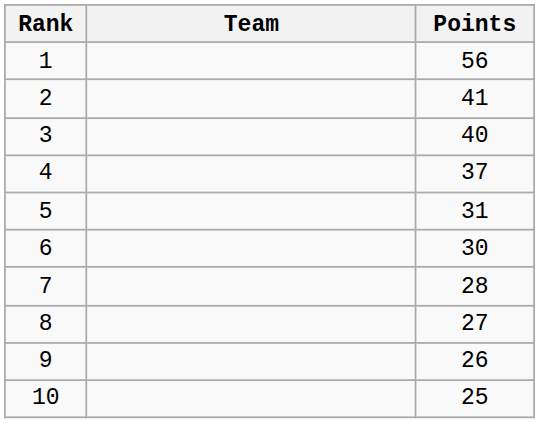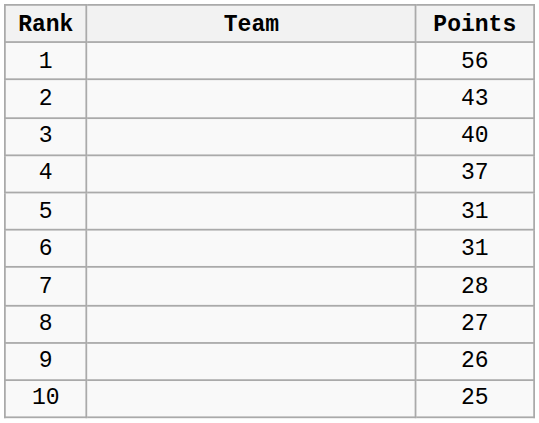 <table class="wikitable" style="text-align:center;">
 <tr>
 <th width=40>Rank</th>
 <th width=180>Team</th>
 <th width=60>Points</th>
 </tr>
 <tr>
 <td>1</td>
 <td align=left></td>
 <td>56</td>
 </tr>
 <tr>
 <td>2</td>
 <td align=left></td>
-<td>41</td>
+<td>43</td>
 </tr>
 <tr>
 <td>3</td>
 <td align=left></td>
 <td>40</td>
 </tr>
 <tr>
 <td>4</td>
 <td align=left></td>
 <td>37</td>
 </tr>
 <tr>
 <td>5</td>
 <td align=left></td>
 <td>31</td>
 </tr>
 <tr>
 <td>6</td>
 <td align=left></td>
-<td>30</td>
+<td>31</td>
 </tr>
 <tr>
 <td>7</td>
 <td align=left></td>
 <td>28</td>
 </tr>
 <tr>
 <td>8</td>
 <td align=left></td>
 <td>27</td>
 </tr>
 <tr>
 <td>9</td>
 <td align=left></td>
 <td>26</td>
 </tr>
 <tr>
 <td>10</td>
 <td align=left></td>
 <td>25</td>
 </tr>
 </table>
